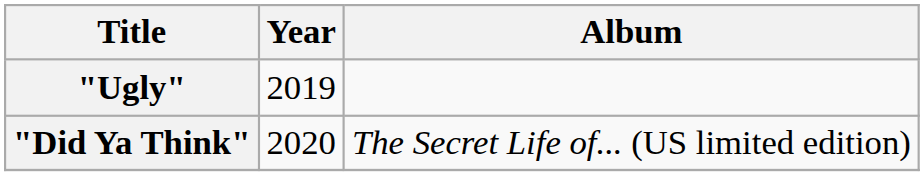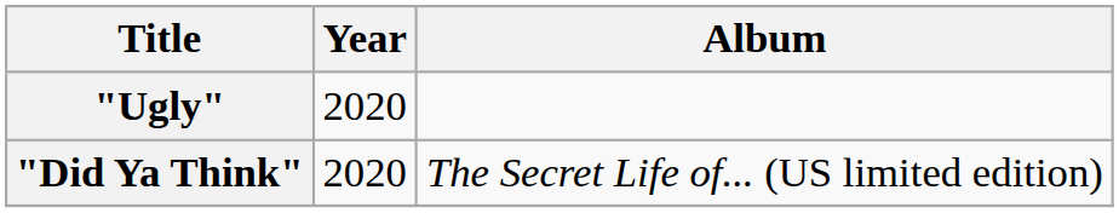 <table class="wikitable plainrowheaders" style="text-align:center">
 <tr>
 <th>Title</th>
 <th>Year</th>
 <th>Album</th>
 </tr>
 <tr>
 <th scope="row">"Ugly"</th>
-<td>2019</td>
+<td>2020</td>
 <td></td>
 </tr>
 <tr>
 <th scope="row">"Did Ya Think" <br> </th>
 <td rowspan="1">2020</td>
 <td><em>The Secret Life of...</em> (US limited edition)</td>
 </tr>
 <tr>
 </tr>
 </table>
